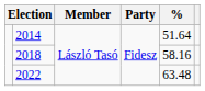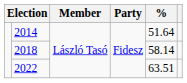 <table class=wikitable>
 <tr>
 <th colspan=2>Election</th>
 <th>Member</th>
 <th>Party</th>
 <th>%</th>
 <th></th>
 </tr>
 <tr>
 <td rowspan=3 bgcolor=></td>
 <td><a href='#'>2014</a></td>
 <td rowspan=3><a href='#'>László Tasó</a></td>
 <td rowspan=3><a href='#'>Fidesz</a></td>
 <td align=right>51.64</td>
 <td align=center></td>
 </tr>
 <tr>
 <td><a href='#'>2018</a></td>
-<td align=right>58.16</td>
+<td align=right>58.14</td>
 <td align=center></td>
 </tr>
 <tr>
 <td><a href='#'>2022</a></td>
-<td align=right>63.48</td>
+<td align=right>63.51</td>
 <td align=center></td>
 </tr>
 </table>
